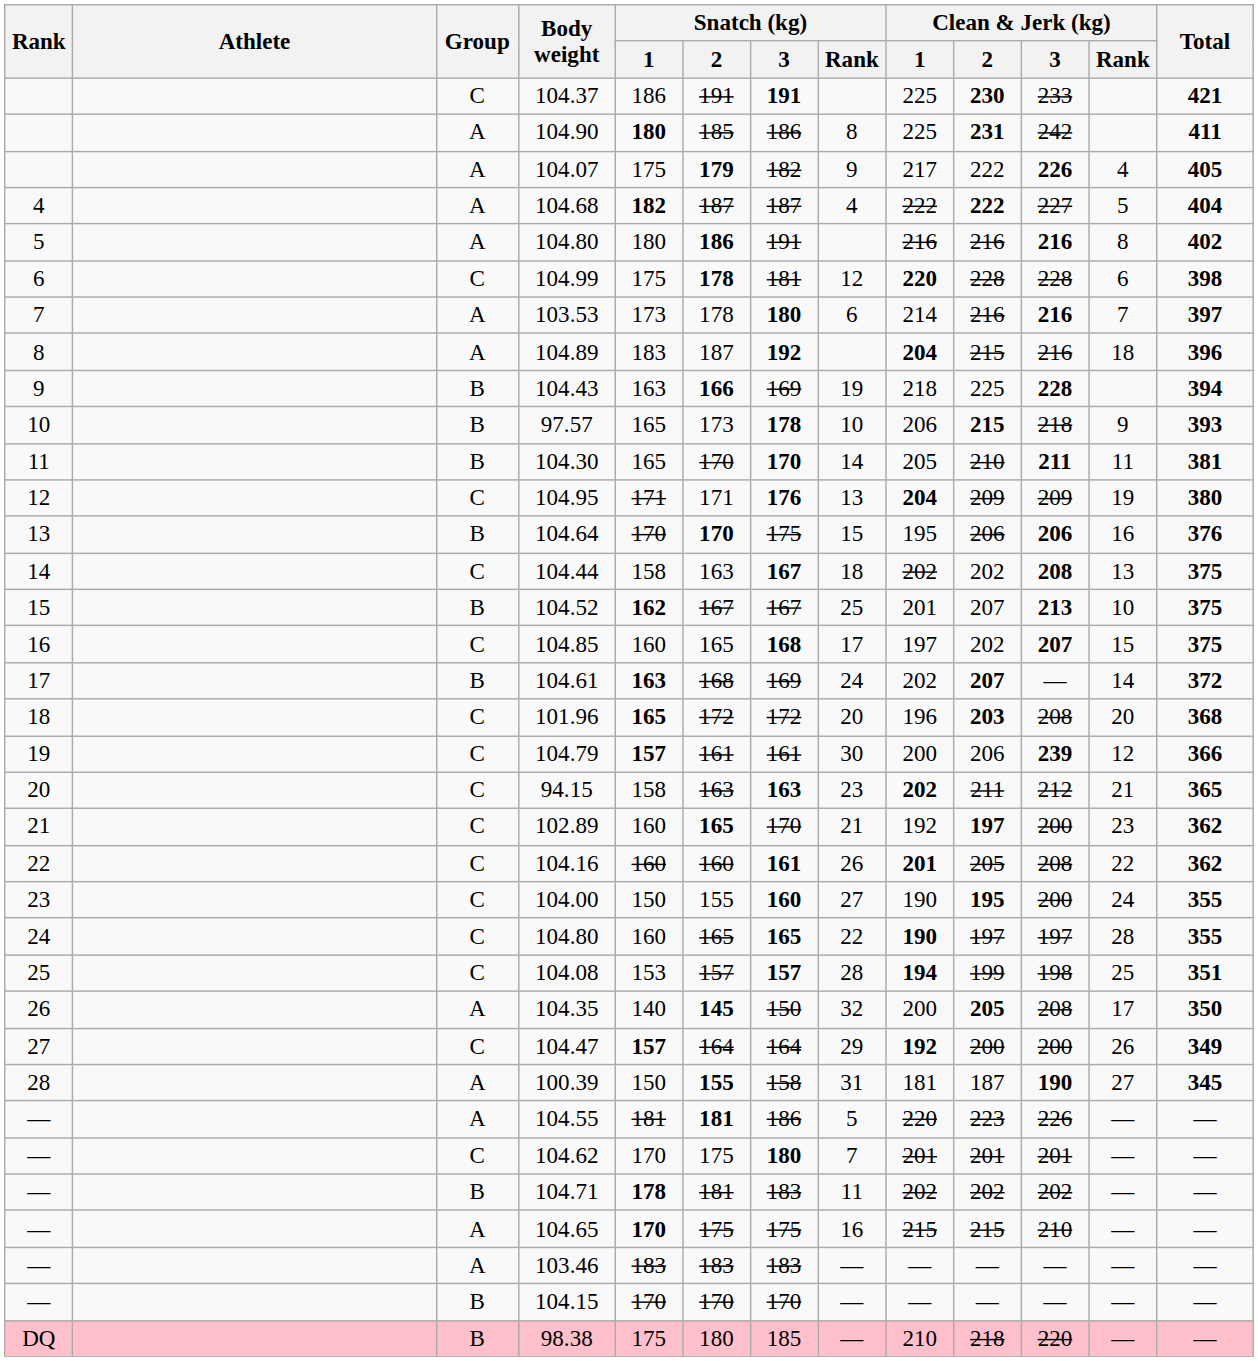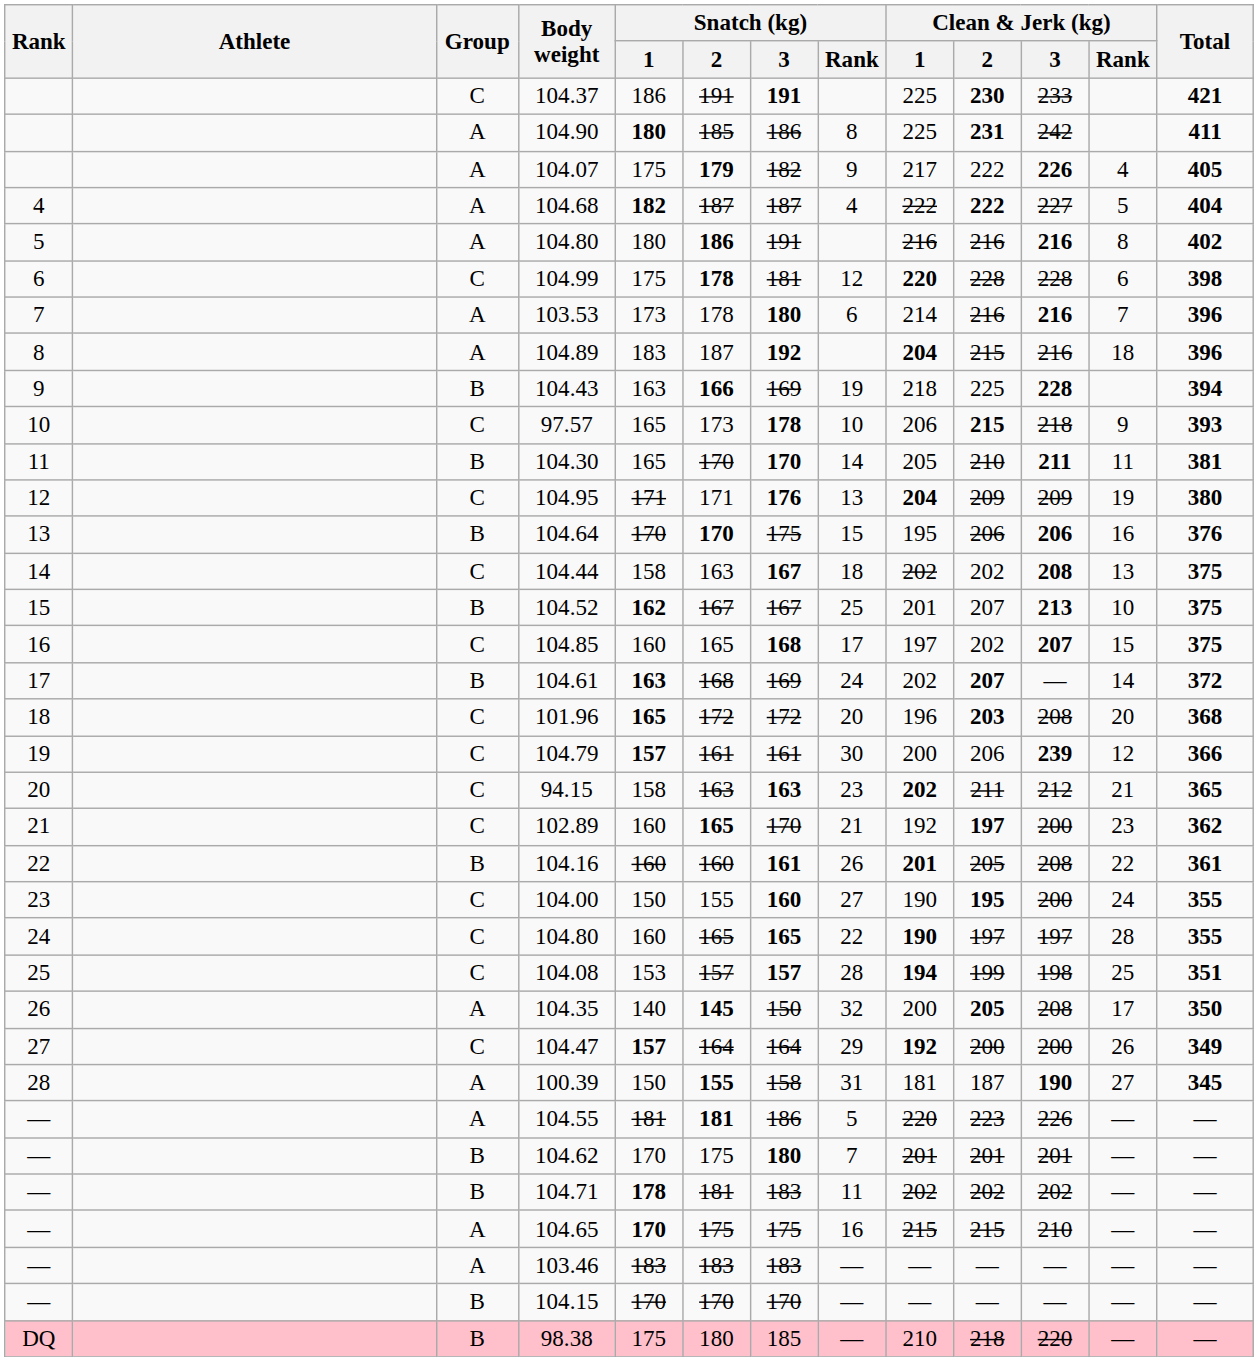 <table class = "wikitable" style="text-align:center;">
 <tr>
 <th rowspan=2 width=40>Rank</th>
 <th rowspan=2 width=250>Athlete</th>
 <th rowspan=2 width=50>Group</th>
 <th rowspan=2 width=60>Body weight</th>
 <th colspan=4>Snatch (kg)</th>
 <th colspan=4>Clean & Jerk (kg)</th>
 <th rowspan=2 width=60>Total</th>
 </tr>
 <tr>
 <th width=40>1</th>
 <th width=40>2</th>
 <th width=40>3</th>
 <th width=40>Rank</th>
 <th width=40>1</th>
 <th width=40>2</th>
 <th width=40>3</th>
 <th width=40>Rank</th>
 </tr>
 <tr>
 <td></td>
 <td align=left></td>
 <td>C</td>
 <td>104.37</td>
 <td>186</td>
 <td><s>191 </s></td>
 <td><strong>191</strong></td>
 <td></td>
 <td>225</td>
 <td><strong>230</strong></td>
 <td><s>233 </s></td>
 <td></td>
 <td><strong>421</strong></td>
 </tr>
 <tr>
 <td></td>
 <td align=left></td>
 <td>A</td>
 <td>104.90</td>
 <td><strong>180</strong></td>
 <td><s>185 </s></td>
 <td><s>186 </s></td>
 <td>8</td>
 <td>225</td>
 <td><strong>231</strong></td>
 <td><s>242 </s></td>
 <td></td>
 <td><strong>411</strong></td>
 </tr>
 <tr>
 <td></td>
 <td align=left></td>
 <td>A</td>
 <td>104.07</td>
 <td>175</td>
 <td><strong>179</strong></td>
 <td><s>182 </s></td>
 <td>9</td>
 <td>217</td>
 <td>222</td>
 <td><strong>226</strong></td>
 <td>4</td>
 <td><strong>405</strong></td>
 </tr>
 <tr>
 <td>4</td>
 <td align=left></td>
 <td>A</td>
 <td>104.68</td>
 <td><strong>182</strong></td>
 <td><s>187 </s></td>
 <td><s>187 </s></td>
 <td>4</td>
 <td><s>222 </s></td>
 <td><strong>222</strong></td>
 <td><s>227 </s></td>
 <td>5</td>
 <td><strong>404</strong></td>
 </tr>
 <tr>
 <td>5</td>
 <td align=left></td>
 <td>A</td>
 <td>104.80</td>
 <td>180</td>
 <td><strong>186</strong></td>
 <td><s>191 </s></td>
 <td></td>
 <td><s>216 </s></td>
 <td><s>216 </s></td>
 <td><strong>216</strong></td>
 <td>8</td>
 <td><strong>402</strong></td>
 </tr>
 <tr>
 <td>6</td>
 <td align=left></td>
 <td>C</td>
 <td>104.99</td>
 <td>175</td>
 <td><strong>178</strong></td>
 <td><s>181 </s></td>
 <td>12</td>
 <td><strong>220</strong></td>
 <td><s>228 </s></td>
 <td><s>228 </s></td>
 <td>6</td>
 <td><strong>398</strong></td>
 </tr>
 <tr>
 <td>7</td>
 <td align=left></td>
 <td>A</td>
 <td>103.53</td>
 <td>173</td>
 <td>178</td>
 <td><strong>180</strong></td>
 <td>6</td>
 <td>214</td>
 <td><s>216 </s></td>
 <td><strong>216</strong></td>
 <td>7</td>
-<td><strong>397</strong></td>
+<td><strong>396</strong></td>
 </tr>
 <tr>
 <td>8</td>
 <td align=left></td>
 <td>A</td>
 <td>104.89</td>
 <td>183</td>
 <td>187</td>
 <td><strong>192</strong></td>
 <td></td>
 <td><strong>204</strong></td>
 <td><s>215 </s></td>
 <td><s>216 </s></td>
 <td>18</td>
 <td><strong>396</strong></td>
 </tr>
 <tr>
 <td>9</td>
 <td align=left></td>
 <td>B</td>
 <td>104.43</td>
 <td>163</td>
 <td><strong>166</strong></td>
 <td><s>169 </s></td>
 <td>19</td>
 <td>218</td>
 <td>225</td>
 <td><strong>228</strong></td>
 <td></td>
 <td><strong>394</strong></td>
 </tr>
 <tr>
 <td>10</td>
 <td align=left></td>
-<td>B</td>
+<td>C</td>
 <td>97.57</td>
 <td>165</td>
 <td>173</td>
 <td><strong>178</strong></td>
 <td>10</td>
 <td>206</td>
 <td><strong>215</strong></td>
 <td><s>218 </s></td>
 <td>9</td>
 <td><strong>393</strong></td>
 </tr>
 <tr>
 <td>11</td>
 <td align=left></td>
 <td>B</td>
 <td>104.30</td>
 <td>165</td>
 <td><s>170 </s></td>
 <td><strong>170</strong></td>
 <td>14</td>
 <td>205</td>
 <td><s>210 </s></td>
 <td><strong>211</strong></td>
 <td>11</td>
 <td><strong>381</strong></td>
 </tr>
 <tr>
 <td>12</td>
 <td align=left></td>
 <td>C</td>
 <td>104.95</td>
 <td><s>171 </s></td>
 <td>171</td>
 <td><strong>176</strong></td>
 <td>13</td>
 <td><strong>204</strong></td>
 <td><s>209 </s></td>
 <td><s>209 </s></td>
 <td>19</td>
 <td><strong>380</strong></td>
 </tr>
 <tr>
 <td>13</td>
 <td align=left></td>
 <td>B</td>
 <td>104.64</td>
 <td><s>170 </s></td>
 <td><strong>170</strong></td>
 <td><s>175 </s></td>
 <td>15</td>
 <td>195</td>
 <td><s>206 </s></td>
 <td><strong>206</strong></td>
 <td>16</td>
 <td><strong>376</strong></td>
 </tr>
 <tr>
 <td>14</td>
 <td align=left></td>
 <td>C</td>
 <td>104.44</td>
 <td>158</td>
 <td>163</td>
 <td><strong>167</strong></td>
 <td>18</td>
 <td><s>202 </s></td>
 <td>202</td>
 <td><strong>208</strong></td>
 <td>13</td>
 <td><strong>375</strong></td>
 </tr>
 <tr>
 <td>15</td>
 <td align=left></td>
 <td>B</td>
 <td>104.52</td>
 <td><strong>162</strong></td>
 <td><s>167 </s></td>
 <td><s>167 </s></td>
 <td>25</td>
 <td>201</td>
 <td>207</td>
 <td><strong>213</strong></td>
 <td>10</td>
 <td><strong>375</strong></td>
 </tr>
 <tr>
 <td>16</td>
 <td align=left></td>
 <td>C</td>
 <td>104.85</td>
 <td>160</td>
 <td>165</td>
 <td><strong>168</strong></td>
 <td>17</td>
 <td>197</td>
 <td>202</td>
 <td><strong>207</strong></td>
 <td>15</td>
 <td><strong>375</strong></td>
 </tr>
 <tr>
 <td>17</td>
 <td align=left></td>
 <td>B</td>
 <td>104.61</td>
 <td><strong>163</strong></td>
 <td><s>168 </s></td>
 <td><s>169 </s></td>
 <td>24</td>
 <td>202</td>
 <td><strong>207</strong></td>
 <td>—</td>
 <td>14</td>
 <td><strong>372</strong></td>
 </tr>
 <tr>
 <td>18</td>
 <td align=left></td>
 <td>C</td>
 <td>101.96</td>
 <td><strong>165</strong></td>
 <td><s>172 </s></td>
 <td><s>172 </s></td>
 <td>20</td>
 <td>196</td>
 <td><strong>203</strong></td>
 <td><s>208 </s></td>
 <td>20</td>
 <td><strong>368</strong></td>
 </tr>
 <tr>
 <td>19</td>
 <td align=left></td>
 <td>C</td>
 <td>104.79</td>
 <td><strong>157</strong></td>
 <td><s>161 </s></td>
 <td><s>161 </s></td>
 <td>30</td>
 <td>200</td>
 <td>206</td>
 <td><strong>239</strong></td>
 <td>12</td>
 <td><strong>366</strong></td>
 </tr>
 <tr>
 <td>20</td>
 <td align=left></td>
 <td>C</td>
 <td>94.15</td>
 <td>158</td>
 <td><s>163 </s></td>
 <td><strong>163</strong></td>
 <td>23</td>
 <td><strong>202</strong></td>
 <td><s>211 </s></td>
 <td><s>212 </s></td>
 <td>21</td>
 <td><strong>365</strong></td>
 </tr>
 <tr>
 <td>21</td>
 <td align=left></td>
 <td>C</td>
 <td>102.89</td>
 <td>160</td>
 <td><strong>165</strong></td>
 <td><s>170 </s></td>
 <td>21</td>
 <td>192</td>
 <td><strong>197</strong></td>
 <td><s>200 </s></td>
 <td>23</td>
 <td><strong>362</strong></td>
 </tr>
 <tr>
 <td>22</td>
 <td align=left></td>
-<td>C</td>
+<td>B</td>
 <td>104.16</td>
 <td><s>160 </s></td>
 <td><s>160 </s></td>
 <td><strong>161</strong></td>
 <td>26</td>
 <td><strong>201</strong></td>
 <td><s>205 </s></td>
 <td><s>208 </s></td>
 <td>22</td>
-<td><strong>362</strong></td>
+<td><strong>361</strong></td>
 </tr>
 <tr>
 <td>23</td>
 <td align=left></td>
 <td>C</td>
 <td>104.00</td>
 <td>150</td>
 <td>155</td>
 <td><strong>160</strong></td>
 <td>27</td>
 <td>190</td>
 <td><strong>195</strong></td>
 <td><s>200 </s></td>
 <td>24</td>
 <td><strong>355</strong></td>
 </tr>
 <tr>
 <td>24</td>
 <td align=left></td>
 <td>C</td>
 <td>104.80</td>
 <td>160</td>
 <td><s>165 </s></td>
 <td><strong>165</strong></td>
 <td>22</td>
 <td><strong>190</strong></td>
 <td><s>197 </s></td>
 <td><s>197 </s></td>
 <td>28</td>
 <td><strong>355</strong></td>
 </tr>
 <tr>
 <td>25</td>
 <td align=left></td>
 <td>C</td>
 <td>104.08</td>
 <td>153</td>
 <td><s>157 </s></td>
 <td><strong>157</strong></td>
 <td>28</td>
 <td><strong>194</strong></td>
 <td><s>199 </s></td>
 <td><s>198 </s></td>
 <td>25</td>
 <td><strong>351</strong></td>
 </tr>
 <tr>
 <td>26</td>
 <td align=left></td>
 <td>A</td>
 <td>104.35</td>
 <td>140</td>
 <td><strong>145</strong></td>
 <td><s>150 </s></td>
 <td>32</td>
 <td>200</td>
 <td><strong>205</strong></td>
 <td><s>208 </s></td>
 <td>17</td>
 <td><strong>350</strong></td>
 </tr>
 <tr>
 <td>27</td>
 <td align=left></td>
 <td>C</td>
 <td>104.47</td>
 <td><strong>157</strong></td>
 <td><s>164 </s></td>
 <td><s>164 </s></td>
 <td>29</td>
 <td><strong>192</strong></td>
 <td><s>200 </s></td>
 <td><s>200 </s></td>
 <td>26</td>
 <td><strong>349</strong></td>
 </tr>
 <tr>
 <td>28</td>
 <td align=left></td>
 <td>A</td>
 <td>100.39</td>
 <td>150</td>
 <td><strong>155</strong></td>
 <td><s>158 </s></td>
 <td>31</td>
 <td>181</td>
 <td>187</td>
 <td><strong>190</strong></td>
 <td>27</td>
 <td><strong>345</strong></td>
 </tr>
 <tr>
 <td>—</td>
 <td align=left></td>
 <td>A</td>
 <td>104.55</td>
 <td><s>181 </s></td>
 <td><strong>181</strong></td>
 <td><s>186 </s></td>
 <td>5</td>
 <td><s>220 </s></td>
 <td><s>223 </s></td>
 <td><s>226 </s></td>
 <td>—</td>
 <td>—</td>
 </tr>
 <tr>
 <td>—</td>
 <td align=left></td>
-<td>C</td>
+<td>B</td>
 <td>104.62</td>
 <td>170</td>
 <td>175</td>
 <td><strong>180</strong></td>
 <td>7</td>
 <td><s>201 </s></td>
 <td><s>201 </s></td>
 <td><s>201 </s></td>
 <td>—</td>
 <td>—</td>
 </tr>
 <tr>
 <td>—</td>
 <td align=left></td>
 <td>B</td>
 <td>104.71</td>
 <td><strong>178</strong></td>
 <td><s>181 </s></td>
 <td><s>183 </s></td>
 <td>11</td>
 <td><s>202 </s></td>
 <td><s>202 </s></td>
 <td><s>202 </s></td>
 <td>—</td>
 <td>—</td>
 </tr>
 <tr>
 <td>—</td>
 <td align=left></td>
 <td>A</td>
 <td>104.65</td>
 <td><strong>170</strong></td>
 <td><s>175 </s></td>
 <td><s>175 </s></td>
 <td>16</td>
 <td><s>215 </s></td>
 <td><s>215 </s></td>
 <td><s>210 </s></td>
 <td>—</td>
 <td>—</td>
 </tr>
 <tr>
 <td>—</td>
 <td align=left></td>
 <td>A</td>
 <td>103.46</td>
 <td><s>183 </s></td>
 <td><s>183 </s></td>
 <td><s>183 </s></td>
 <td>—</td>
 <td>—</td>
 <td>—</td>
 <td>—</td>
 <td>—</td>
 <td>—</td>
 </tr>
 <tr>
 <td>—</td>
 <td align=left></td>
 <td>B</td>
 <td>104.15</td>
 <td><s>170 </s></td>
 <td><s>170 </s></td>
 <td><s>170 </s></td>
 <td>—</td>
 <td>—</td>
 <td>—</td>
 <td>—</td>
 <td>—</td>
 <td>—</td>
 </tr>
 <tr bgcolor=pink>
 <td>DQ</td>
 <td align=left></td>
 <td>B</td>
 <td>98.38</td>
 <td>175</td>
 <td>180</td>
 <td>185</td>
 <td>—</td>
 <td>210</td>
 <td><s>218 </s></td>
 <td><s>220 </s></td>
 <td>—</td>
 <td>—</td>
 </tr>
 </table>
